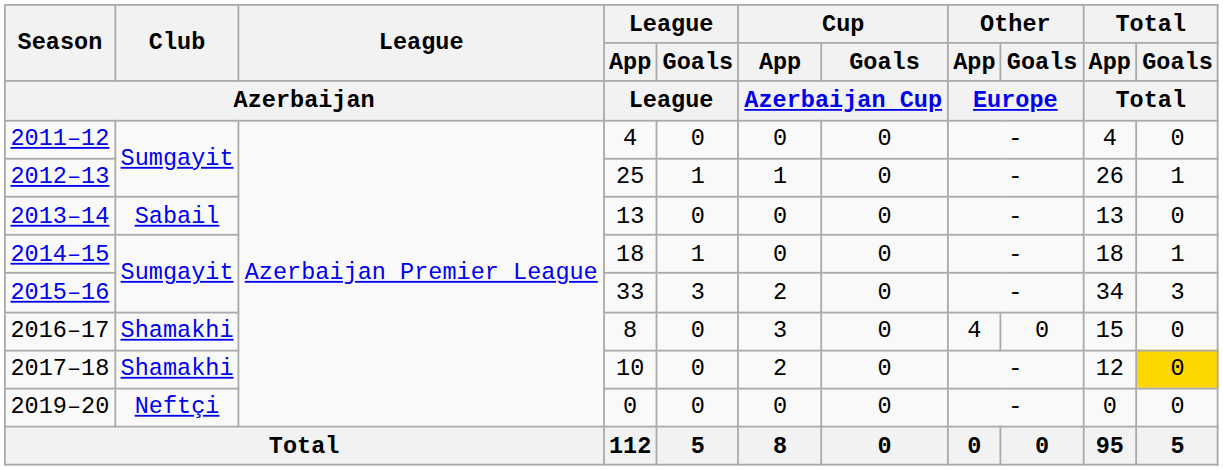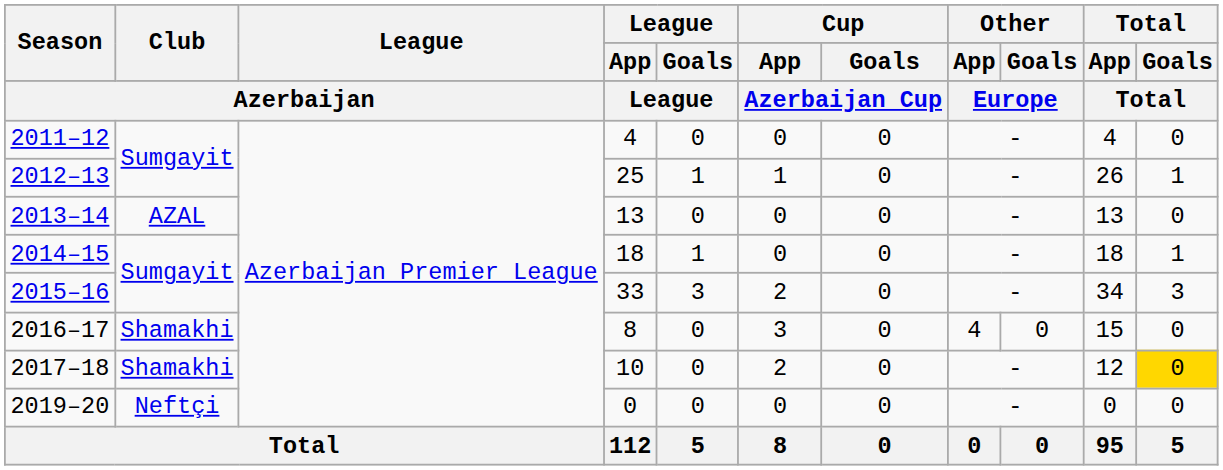 <table class="wikitable">
 <tr>
 <th rowspan=2>Season</th>
 <th ! rowspan=2>Club</th>
 <th ! rowspan=2>League</th>
 <th ! colspan=2>League</th>
 <th ! colspan=2>Cup</th>
 <th ! colspan=2>Other</th>
 <th colspan=2>Total</th>
 </tr>
 <tr>
 <th>App</th>
 <th>Goals</th>
 <th>App</th>
 <th>Goals</th>
 <th>App</th>
 <th>Goals</th>
 <th>App</th>
 <th>Goals</th>
 </tr>
 <tr>
 <th colspan=3>Azerbaijan</th>
 <th ! colspan=2>League</th>
 <th ! colspan=2><a href='#'>Azerbaijan Cup</a></th>
 <th ! colspan=2><a href='#'>Europe</a></th>
 <th colspan=3>Total</th>
 </tr>
 <tr align=center>
 <td><a href='#'>2011–12</a></td>
 <td rowspan="2"><a href='#'>Sumgayit</a></td>
 <td rowspan="8"><a href='#'>Azerbaijan Premier League</a></td>
 <td>4</td>
 <td>0</td>
 <td>0</td>
 <td>0</td>
 <td colspan="2">-</td>
 <td>4</td>
 <td>0</td>
 </tr>
 <tr align=center>
 <td><a href='#'>2012–13</a></td>
 <td>25</td>
 <td>1</td>
 <td>1</td>
 <td>0</td>
 <td colspan="2">-</td>
 <td>26</td>
 <td>1</td>
 </tr>
 <tr align=center>
 <td><a href='#'>2013–14</a></td>
-<td><a href='#'>Sabail</a></td>
+<td><a href='#'>AZAL</a></td>
 <td>13</td>
 <td>0</td>
 <td>0</td>
 <td>0</td>
 <td colspan="2">-</td>
 <td>13</td>
 <td>0</td>
 </tr>
 <tr align=center>
 <td><a href='#'>2014–15</a></td>
 <td rowspan="2"><a href='#'>Sumgayit</a></td>
 <td>18</td>
 <td>1</td>
 <td>0</td>
 <td>0</td>
 <td colspan="2">-</td>
 <td>18</td>
 <td>1</td>
 </tr>
 <tr align=center>
 <td><a href='#'>2015–16</a></td>
 <td>33</td>
 <td>3</td>
 <td>2</td>
 <td>0</td>
 <td colspan="2">-</td>
 <td>34</td>
 <td>3</td>
 </tr>
 <tr align=center>
 <td>2016–17</td>
 <td><a href='#'>Shamakhi</a></td>
 <td>8</td>
 <td>0</td>
 <td>3</td>
 <td>0</td>
 <td>4</td>
 <td>0</td>
 <td>15</td>
 <td>0</td>
 </tr>
 <tr align=center>
 <td>2017–18</td>
 <td><a href='#'>Shamakhi</a></td>
 <td>10</td>
 <td>0</td>
 <td>2</td>
 <td>0</td>
 <td colspan="2">-</td>
 <td>12</td>
 <td style="background: gold;">0</td>
 </tr>
 <tr align=center>
 <td>2019–20</td>
 <td><a href='#'>Neftçi</a></td>
 <td>0</td>
 <td>0</td>
 <td>0</td>
 <td>0</td>
 <td colspan="2">-</td>
 <td>0</td>
 <td>0</td>
 </tr>
 <tr align="center">
 <th colspan="3">Total</th>
 <th>112</th>
 <th>5</th>
 <th>8</th>
 <th>0</th>
 <th>0</th>
 <th>0</th>
 <th>95</th>
 <th>5</th>
 </tr>
 </table>
